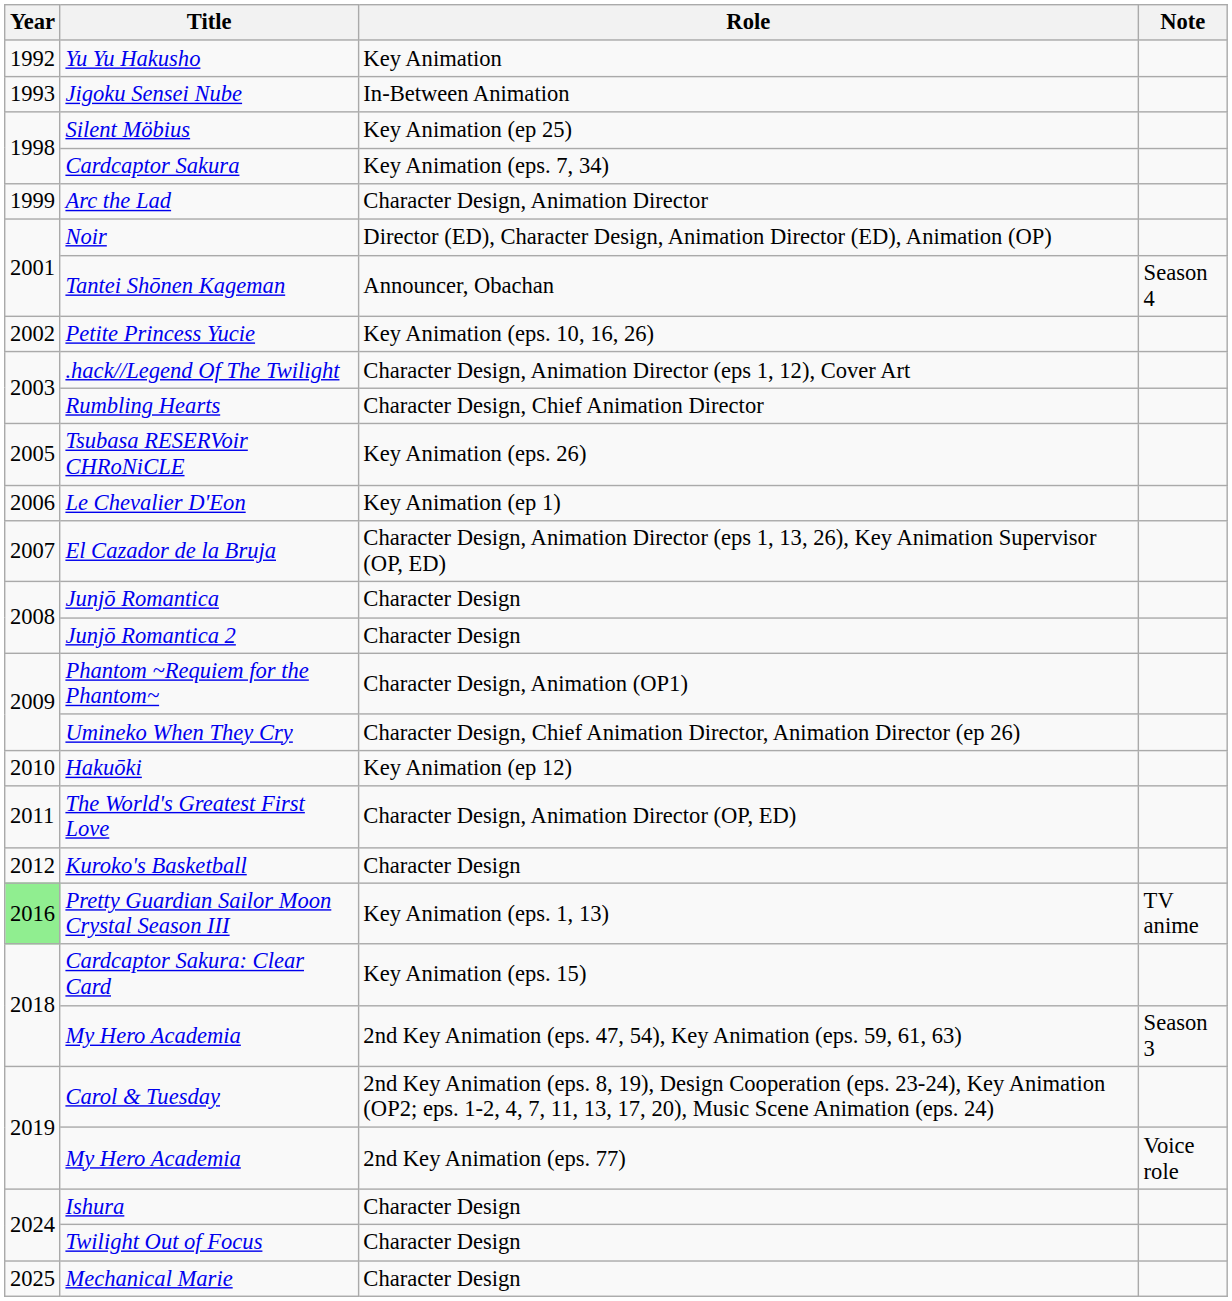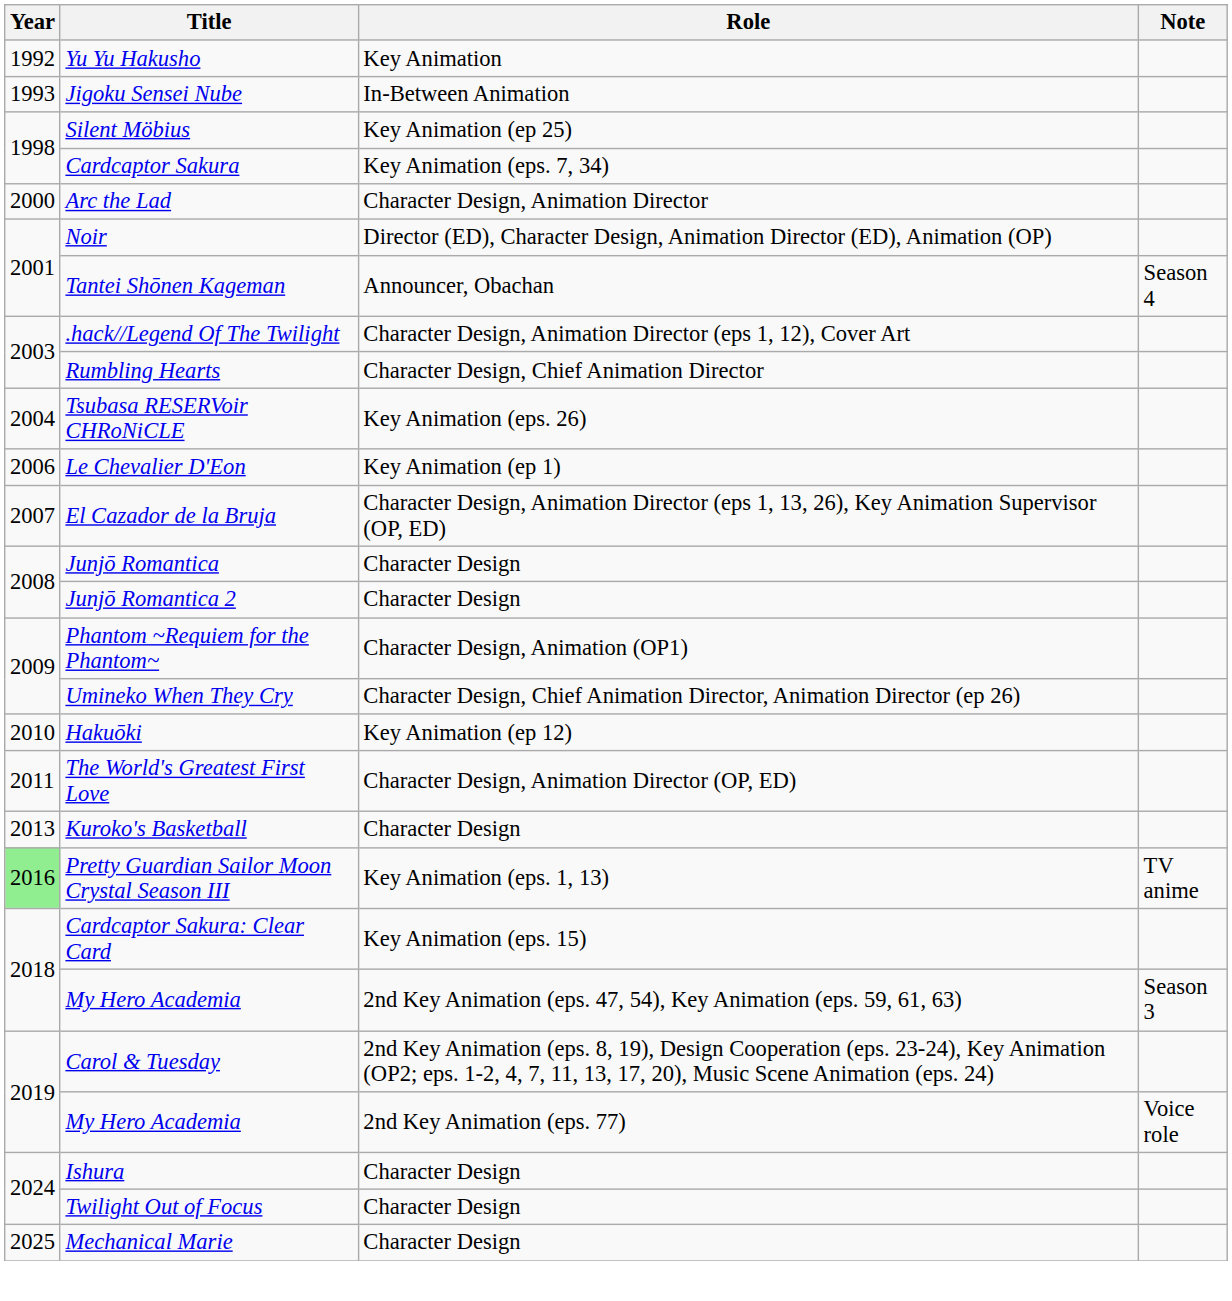 <table class="wikitable">
 <tr>
 <th>Year</th>
 <th>Title</th>
 <th>Role</th>
 <th>Note</th>
 </tr>
 <tr>
 <td>1992</td>
 <td><em><a href='#'>Yu Yu Hakusho</a></em></td>
 <td>Key Animation</td>
 <td></td>
 </tr>
 <tr>
 <td>1993</td>
 <td><em><a href='#'>Jigoku Sensei Nube</a></em></td>
 <td>In-Between Animation</td>
 <td></td>
 </tr>
 <tr>
 <td rowspan="2">1998</td>
 <td><em><a href='#'>Silent Möbius</a></em></td>
 <td>Key Animation (ep 25)</td>
 <td></td>
 </tr>
 <tr>
 <td><em><a href='#'>Cardcaptor Sakura</a></em></td>
 <td>Key Animation (eps. 7, 34)</td>
 <td></td>
 </tr>
 <tr>
-<td>1999</td>
+<td>2000</td>
 <td><em><a href='#'>Arc the Lad</a></em></td>
 <td>Character Design, Animation Director</td>
 <td></td>
 </tr>
 <tr>
 <td rowspan="2">2001</td>
 <td><em><a href='#'>Noir</a></em></td>
 <td>Director (ED), Character Design, Animation Director (ED), Animation (OP)</td>
 <td></td>
 </tr>
 <tr>
 <td><em><a href='#'>Tantei Shōnen Kageman</a></em></td>
 <td>Announcer, Obachan</td>
 <td>Season 4</td>
 </tr>
 <tr>
-<td>2002</td>
-<td><em><a href='#'>Petite Princess Yucie</a></em></td>
-<td>Key Animation (eps. 10, 16, 26)</td>
-<td></td>
-</tr>
-<tr>
 <td rowspan="2">2003</td>
 <td><em><a href='#'>.hack//Legend Of The Twilight</a></em></td>
 <td>Character Design, Animation Director  (eps 1, 12), Cover Art</td>
 <td></td>
 </tr>
 <tr>
 <td><em><a href='#'>Rumbling Hearts</a></em></td>
 <td>Character Design, Chief Animation Director</td>
 <td></td>
 </tr>
 <tr>
-<td>2005</td>
+<td>2004</td>
 <td><em><a href='#'>Tsubasa RESERVoir CHRoNiCLE</a></em></td>
 <td>Key Animation (eps. 26)</td>
 <td></td>
 </tr>
 <tr>
 <td>2006</td>
 <td><em><a href='#'>Le Chevalier D'Eon</a></em></td>
 <td>Key Animation (ep 1)</td>
 <td></td>
 </tr>
 <tr>
 <td>2007</td>
 <td><em><a href='#'>El Cazador de la Bruja</a></em></td>
 <td>Character Design, Animation Director (eps 1, 13, 26), Key Animation Supervisor (OP, ED)</td>
 <td></td>
 </tr>
 <tr>
 <td rowspan="2">2008</td>
 <td><em><a href='#'>Junjō Romantica</a></em></td>
 <td>Character Design</td>
 <td></td>
 </tr>
 <tr>
 <td><em><a href='#'>Junjō Romantica 2</a></em></td>
 <td>Character Design</td>
 <td></td>
 </tr>
 <tr>
 <td rowspan="2">2009</td>
 <td><em><a href='#'>Phantom ~Requiem for the Phantom~</a></em></td>
 <td>Character Design, Animation (OP1)</td>
 <td></td>
 </tr>
 <tr>
 <td><em><a href='#'>Umineko When They Cry</a></em></td>
 <td>Character Design, Chief Animation Director, Animation Director (ep 26)</td>
 <td></td>
 </tr>
 <tr>
 <td>2010</td>
 <td><em><a href='#'>Hakuōki</a></em></td>
 <td>Key Animation (ep 12)</td>
 <td></td>
 </tr>
 <tr>
 <td>2011</td>
 <td><em><a href='#'>The World's Greatest First Love</a></em></td>
 <td>Character Design, Animation Director (OP, ED)</td>
 <td></td>
 </tr>
 <tr>
-<td>2012</td>
+<td>2013</td>
 <td><em><a href='#'>Kuroko's Basketball</a></em></td>
 <td>Character Design</td>
 <td></td>
 </tr>
 <tr>
 <td style="background: lightgreen;">2016</td>
 <td><em><a href='#'>Pretty Guardian Sailor Moon Crystal Season III</a></em></td>
 <td>Key Animation (eps. 1, 13)</td>
 <td>TV anime </td>
 </tr>
 <tr>
 <td rowspan="2">2018</td>
 <td><em><a href='#'>Cardcaptor Sakura: Clear Card</a></em></td>
 <td>Key Animation (eps. 15)</td>
 <td></td>
 </tr>
 <tr>
 <td><em><a href='#'>My Hero Academia</a></em></td>
 <td>2nd Key Animation (eps. 47, 54), Key Animation (eps. 59, 61, 63)</td>
 <td>Season 3</td>
 </tr>
 <tr>
 <td rowspan="2">2019</td>
 <td><em><a href='#'>Carol & Tuesday</a></em></td>
 <td>2nd Key Animation (eps. 8, 19), Design Cooperation (eps. 23-24), Key Animation (OP2; eps. 1-2, 4, 7, 11, 13, 17, 20), Music Scene Animation (eps. 24)</td>
 <td></td>
 </tr>
 <tr>
 <td><em><a href='#'>My Hero Academia</a></em></td>
 <td>2nd Key Animation (eps. 77)</td>
 <td>Voice role</td>
 </tr>
 <tr>
 <td rowspan="2">2024</td>
 <td><em><a href='#'>Ishura</a></em></td>
 <td>Character Design</td>
 <td></td>
 </tr>
 <tr>
 <td><em><a href='#'>Twilight Out of Focus</a></em></td>
 <td>Character Design</td>
 <td></td>
 </tr>
 <tr>
 <td>2025</td>
 <td><em><a href='#'>Mechanical Marie</a></em></td>
 <td>Character Design</td>
 <td></td>
 </tr>
 </table>
